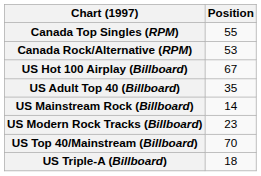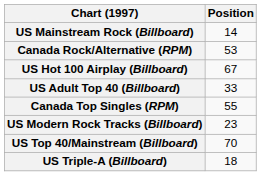 <table class="wikitable sortable plainrowheaders" style="text-align:center">
 <tr>
 <th>Chart (1997)</th>
 <th>Position</th>
 </tr>
 <tr>
-<th scope="row">Canada Top Singles (<em>RPM</em>)</th>
-<td>55</td>
+<th scope="row">US Mainstream Rock (<em>Billboard</em>)</th>
+<td>14</td>
 </tr>
 <tr>
 <th scope="row">Canada Rock/Alternative (<em>RPM</em>)</th>
 <td>53</td>
 </tr>
 <tr>
 <th scope="row">US Hot 100 Airplay (<em>Billboard</em>)</th>
 <td>67</td>
 </tr>
 <tr>
 <th scope="row">US Adult Top 40 (<em>Billboard</em>)</th>
-<td>35</td>
+<td>33</td>
 </tr>
 <tr>
-<th scope="row">US Mainstream Rock (<em>Billboard</em>)</th>
-<td>14</td>
+<th scope="row">Canada Top Singles (<em>RPM</em>)</th>
+<td>55</td>
 </tr>
 <tr>
 <th scope="row">US Modern Rock Tracks (<em>Billboard</em>)</th>
 <td>23</td>
 </tr>
 <tr>
 <th scope="row">US Top 40/Mainstream (<em>Billboard</em>)</th>
 <td>70</td>
 </tr>
 <tr>
 <th scope="row">US Triple-A (<em>Billboard</em>)</th>
 <td>18</td>
 </tr>
 </table>
